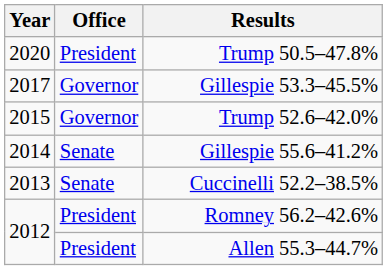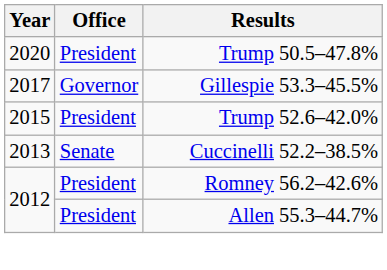 <table class=wikitable>
 <tr>
 <th width="30">Year</th>
 <th width="60">Office</th>
 <th width="180">Results</th>
 </tr>
 <tr>
 <td>2020</td>
 <td><a href='#'>President</a></td>
 <td align="right" ><a href='#'>Trump</a> 50.5–47.8%</td>
 </tr>
 <tr>
 <td>2017</td>
 <td><a href='#'>Governor</a></td>
 <td align="right" ><a href='#'>Gillespie</a> 53.3–45.5%</td>
 </tr>
 <tr>
 <td>2015</td>
-<td><a href='#'>Governor</a></td>
+<td><a href='#'>President</a></td>
 <td align="right" ><a href='#'>Trump</a> 52.6–42.0%</td>
-</tr>
-<tr>
-<td>2014</td>
-<td><a href='#'>Senate</a></td>
-<td align="right" ><a href='#'>Gillespie</a> 55.6–41.2%</td>
 </tr>
 <tr>
 <td>2013</td>
 <td><a href='#'>Senate</a></td>
 <td align="right" ><a href='#'>Cuccinelli</a> 52.2–38.5%</td>
 </tr>
 <tr>
 <td rowspan="2">2012</td>
 <td><a href='#'>President</a></td>
 <td align="right" ><a href='#'>Romney</a> 56.2–42.6%</td>
 </tr>
 <tr>
 <td><a href='#'>President</a></td>
 <td align="right" ><a href='#'>Allen</a> 55.3–44.7%</td>
 </tr>
 </table>
